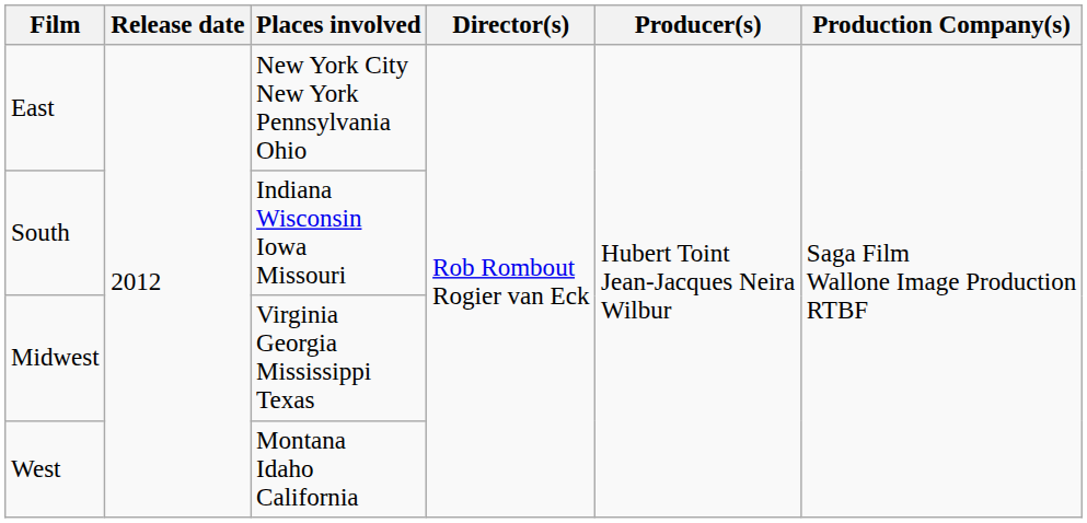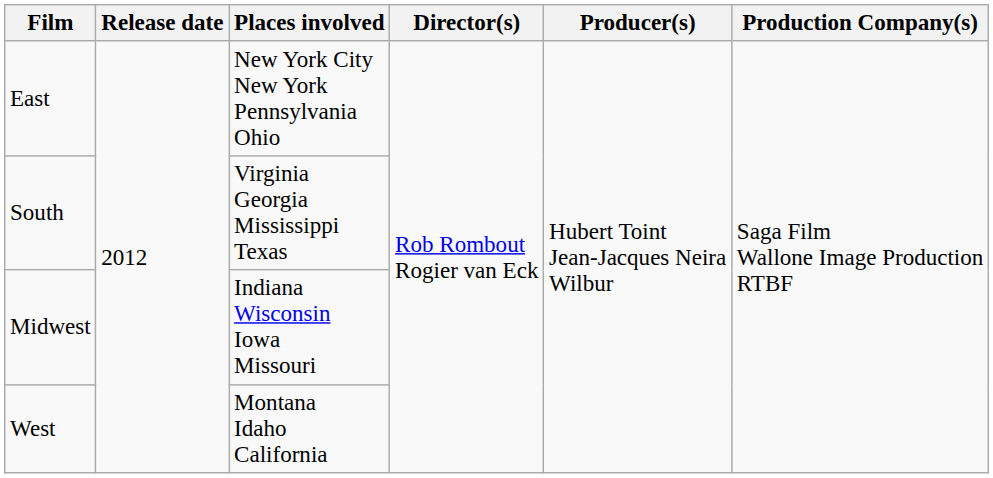 <table class="wikitable sortable">
 <tr>
 <th>Film</th>
 <th>Release date</th>
 <th>Places involved</th>
 <th>Director(s)</th>
 <th>Producer(s)</th>
 <th>Production Company(s)</th>
 </tr>
 <tr>
 <td>East</td>
 <td rowspan="4">2012</td>
 <td>New York City<br>New York<br>Pennsylvania<br>Ohio</td>
 <td rowspan="4"><a href='#'>Rob Rombout</a><br>Rogier van Eck</td>
 <td rowspan="4">Hubert Toint<br>Jean-Jacques Neira<br>Wilbur</td>
 <td rowspan="4">Saga Film<br>Wallone Image Production<br>RTBF</td>
 </tr>
 <tr>
 <td>South</td>
-<td>Indiana<br><a href='#'>Wisconsin</a><br>Iowa<br>Missouri</td>
+<td>Virginia<br>Georgia<br>Mississippi<br>Texas</td>
 </tr>
 <tr>
 <td>Midwest</td>
-<td>Virginia<br>Georgia<br>Mississippi<br>Texas</td>
+<td>Indiana<br><a href='#'>Wisconsin</a><br>Iowa<br>Missouri</td>
 </tr>
 <tr>
 <td>West</td>
 <td>Montana<br>Idaho<br>California</td>
 </tr>
 </table>
